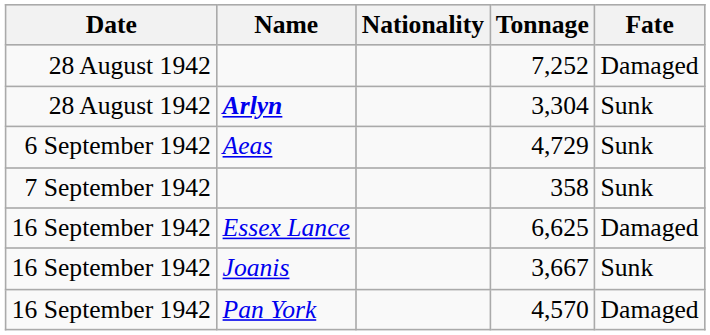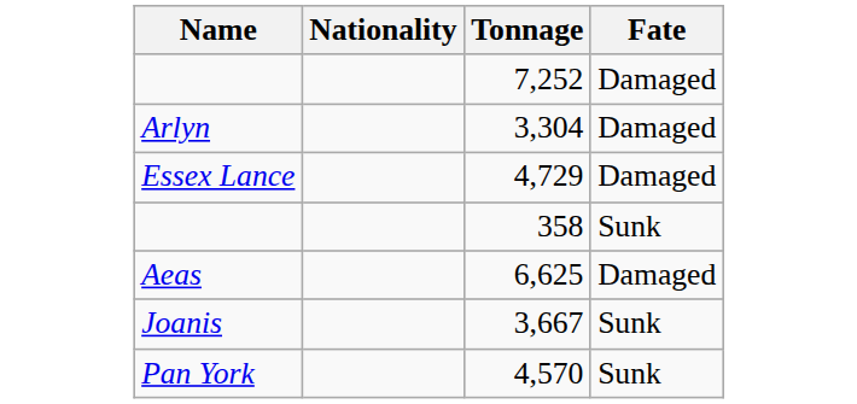 <table class="wikitable sortable" style="margin: 1em auto 1em auto;" style="margin: 1em auto 1em auto;">
 <tr>
-<th>Date</th>
 <th>Name</th>
 <th>Nationality</th>
 <th>Tonnage</th>
 <th>Fate</th>
 </tr>
 <tr>
-<td align="right">28 August 1942</td>
 <td align="left"></td>
 <td align="left"></td>
 <td align="right">7,252</td>
 <td align="left">Damaged</td>
 </tr>
 <tr>
-<td align="right">28 August 1942</td>
-<td align="left"><strong><a href='#'><em>Arlyn</em></a></strong></td>
+<td align="left"><a href='#'><em>Arlyn</em></a></td>
 <td align="left"></td>
 <td align="right">3,304</td>
-<td align="left">Sunk</td>
+<td align="left">Damaged</td>
 </tr>
 <tr>
-<td align="right">6 September 1942</td>
-<td align="left"><a href='#'><em>Aeas</em></a></td>
+<td align="left"><a href='#'><em>Essex Lance</em></a></td>
 <td align="left"></td>
 <td align="right">4,729</td>
-<td align="left">Sunk</td>
+<td align="left">Damaged</td>
 </tr>
 <tr>
-<td align="right">7 September 1942</td>
 <td align="left"></td>
 <td align="left"></td>
 <td align="right">358</td>
 <td align="left">Sunk</td>
 </tr>
 <tr>
-<td align="right">16 September 1942</td>
-<td align="left"><a href='#'><em>Essex Lance</em></a></td>
+<td align="left"><a href='#'><em>Aeas</em></a></td>
 <td align="left"></td>
 <td align="right">6,625</td>
 <td align="left">Damaged</td>
 </tr>
 <tr>
-<td align="right">16 September 1942</td>
 <td align="left"><a href='#'><em>Joanis</em></a></td>
 <td align="left"></td>
 <td align="right">3,667</td>
 <td align="left">Sunk</td>
 </tr>
 <tr>
-<td align="right">16 September 1942</td>
 <td align="left"><a href='#'><em>Pan York</em></a></td>
 <td align="left"></td>
 <td align="right">4,570</td>
-<td align="left">Damaged</td>
+<td align="left">Sunk</td>
 </tr>
 </table>
